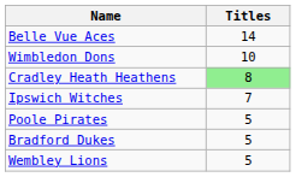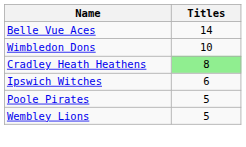 <table class="wikitable" style="text-align:left;">
 <tr>
 <th style="width:200px;">Name</th>
 <th style="width:80px;">Titles</th>
 </tr>
 <tr>
 <td><a href='#'>Belle Vue Aces</a></td>
 <td style="text-align:center;">14</td>
 </tr>
 <tr>
 <td><a href='#'>Wimbledon Dons</a></td>
 <td style="text-align:center;">10</td>
 </tr>
 <tr>
 <td><a href='#'>Cradley Heath Heathens</a></td>
 <td style="background: lightgreen; text-align:center;">8</td>
 </tr>
 <tr>
 <td><a href='#'>Ipswich Witches</a></td>
-<td style="text-align:center;">7</td>
+<td style="text-align:center;">6</td>
 </tr>
 <tr>
 <td><a href='#'>Poole Pirates</a></td>
-<td style="text-align:center;">5</td>
-</tr>
-<tr>
-<td><a href='#'>Bradford Dukes</a></td>
 <td style="text-align:center;">5</td>
 </tr>
 <tr>
 <td><a href='#'>Wembley Lions</a></td>
 <td style="text-align:center;">5</td>
 </tr>
 </table>
